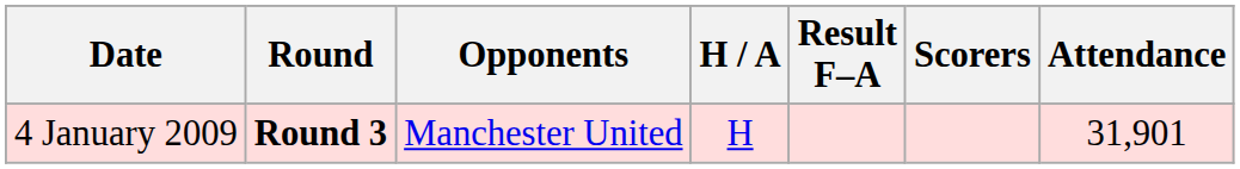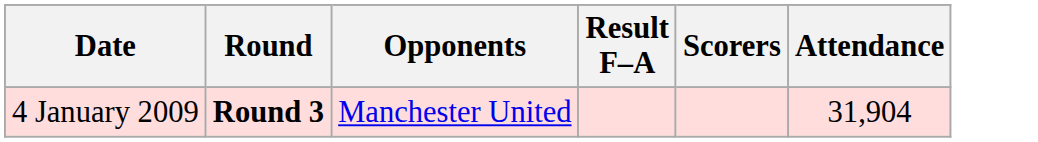 <table class="wikitable" style="text-align:center">
 <tr>
 <th>Date</th>
 <th>Round</th>
 <th>Opponents</th>
-<th>H / A</th>
 <th>Result<br>F–A</th>
 <th>Scorers</th>
 <th>Attendance</th>
 </tr>
 <tr bgcolor="#ffdddd">
 <td>4 January 2009</td>
 <td><strong>Round 3</strong></td>
 <td><a href='#'>Manchester United</a></td>
-<td><a href='#'>H</a></td>
 <td> </td>
 <td></td>
-<td>31,901</td>
+<td>31,904</td>
 </tr>
 </table>
